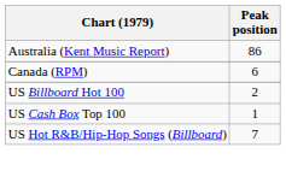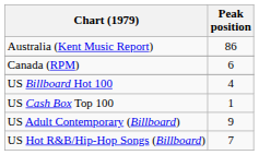 <table class="wikitable sortable">
 <tr>
 <th>Chart (1979)</th>
 <th>Peak<br>position</th>
 </tr>
 <tr>
 <td>Australia (<a href='#'>Kent Music Report</a>)</td>
 <td align="center">86</td>
 </tr>
 <tr>
 </tr>
 <tr>
 <td>Canada (<a href='#'>RPM</a>)</td>
 <td align="center">6</td>
 </tr>
 <tr>
 </tr>
 <tr>
 </tr>
 <tr>
 </tr>
 <tr>
 </tr>
 <tr>
 </tr>
 <tr>
 <td>US <a href='#'><em>Billboard</em> Hot 100</a></td>
-<td align="center">2</td>
+<td align="center">4</td>
 </tr>
 <tr>
 <td>US <a href='#'><em>Cash Box</em></a> Top 100 </td>
 <td align="center">1</td>
 </tr>
 <tr>
+<td>US <a href='#'>Adult Contemporary</a> (<em><a href='#'>Billboard</a></em>)</td>
+<td align="center">9</td>
+</tr>
+<tr>
 <td>US <a href='#'>Hot R&B/Hip-Hop Songs</a> (<em><a href='#'>Billboard</a></em>)</td>
 <td align="center">7</td>
 </tr>
 </table>
